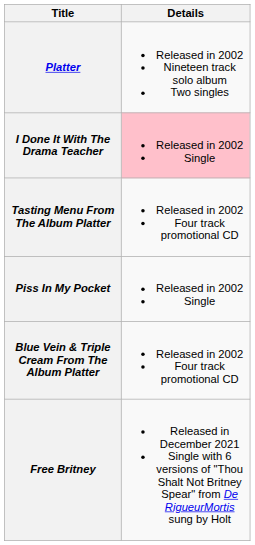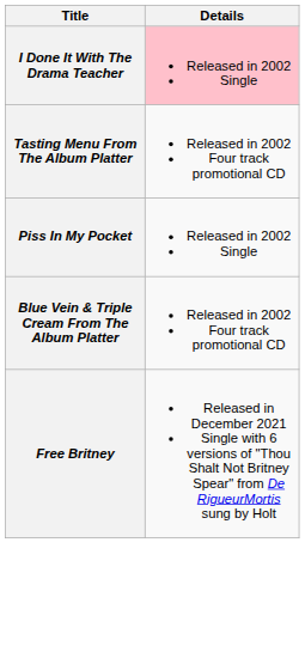 <table class="wikitable plainrowheaders" style="text-align:center;" border="1">
 <tr>
 <th style="width:10em;">Title</th>
 <th style="width:11em;">Details</th>
-</tr>
-<tr>
-<th scope="row"><em><a href='#'>Platter</a></em></th>
-<td><br><ul><li>Released in 2002</li><li>Nineteen track solo album</li><li>Two singles</li></ul></td>
 </tr>
 <tr>
 <th scope="row"><em>I Done It With The Drama Teacher</em></th>
 <td style="background: pink;"><br><ul><li>Released in 2002</li><li>Single</li></ul></td>
 </tr>
 <tr>
 <th scope="row"><em>Tasting Menu From The Album Platter</em></th>
 <td><br><ul><li>Released in 2002</li><li>Four track promotional CD</li></ul></td>
 </tr>
 <tr>
 <th scope="row"><em>Piss In My Pocket</em></th>
 <td><br><ul><li>Released in 2002</li><li>Single</li></ul></td>
 </tr>
 <tr>
 <th scope="row"><em>Blue Vein & Triple Cream From The Album Platter</em></th>
 <td><br><ul><li>Released in 2002</li><li>Four track promotional CD</li></ul></td>
 </tr>
 <tr>
 <th scope="row"><em>Free Britney</em></th>
 <td><br><ul><li>Released in December 2021</li><li>Single with 6 versions of "Thou Shalt Not Britney Spear" from <em><a href='#'>De RigueurMortis</a></em> sung by Holt</li></ul></td>
 </tr>
 </table>
